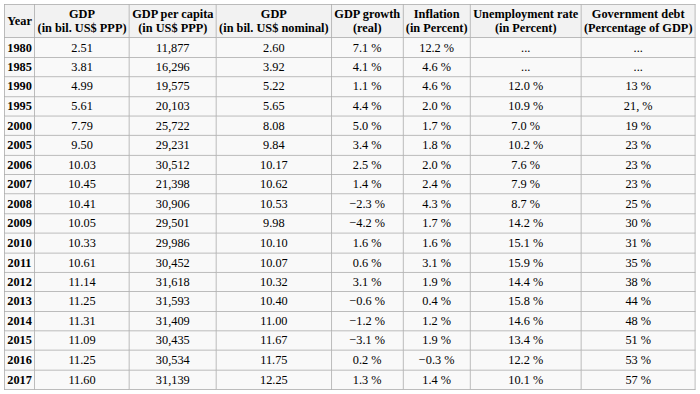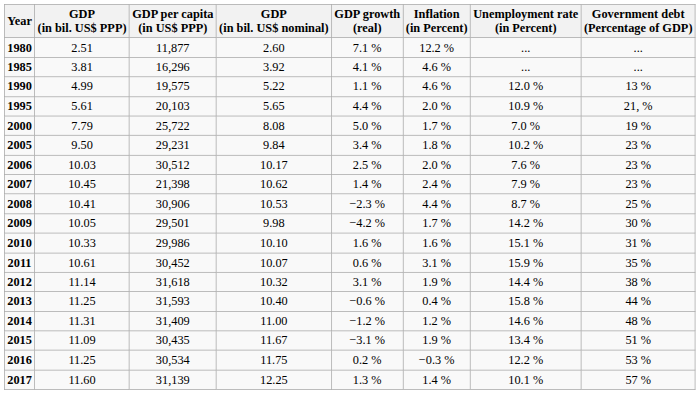 <table class="wikitable" style="text-align:center; vertical-align:middle;">
 <tr style="font-weight:bold;">
 <th>Year</th>
 <th>GDP<br>(in bil. US$ PPP)</th>
 <th>GDP per capita<br>(in US$ PPP)</th>
 <th>GDP<br>(in bil. US$ nominal)</th>
 <th>GDP growth<br>(real)</th>
 <th>Inflation<br>(in Percent)</th>
 <th>Unemployment rate<br>(in Percent)</th>
 <th>Government debt<br>(Percentage of GDP)</th>
 </tr>
 <tr>
 <td style="font-weight:bold;">1980</td>
 <td>2.51</td>
 <td>11,877</td>
 <td>2.60</td>
 <td>7.1 %</td>
 <td>12.2 %</td>
 <td>...</td>
 <td>...</td>
 </tr>
 <tr>
 <td style="font-weight:bold;">1985</td>
 <td>3.81</td>
 <td>16,296</td>
 <td>3.92</td>
 <td>4.1 %</td>
 <td>4.6 %</td>
 <td>...</td>
 <td>...</td>
 </tr>
 <tr>
 <td style="font-weight:bold;">1990</td>
 <td>4.99</td>
 <td>19,575</td>
 <td>5.22</td>
 <td>1.1 %</td>
 <td>4.6 %</td>
 <td>12.0 %</td>
 <td>13 %</td>
 </tr>
 <tr>
 <td style="font-weight:bold;">1995</td>
 <td>5.61</td>
 <td>20,103</td>
 <td>5.65</td>
 <td>4.4 %</td>
 <td>2.0 %</td>
 <td>10.9 %</td>
 <td>21, %</td>
 </tr>
 <tr>
 <td style="font-weight:bold;">2000</td>
 <td>7.79</td>
 <td>25,722</td>
 <td>8.08</td>
 <td>5.0 %</td>
 <td>1.7 %</td>
 <td>7.0 %</td>
 <td>19 %</td>
 </tr>
 <tr>
 <td style="font-weight:bold;">2005</td>
 <td>9.50</td>
 <td>29,231</td>
 <td>9.84</td>
 <td>3.4 %</td>
 <td>1.8 %</td>
 <td>10.2 %</td>
 <td>23 %</td>
 </tr>
 <tr>
 <td style="font-weight:bold;">2006</td>
 <td>10.03</td>
 <td>30,512</td>
 <td>10.17</td>
 <td>2.5 %</td>
 <td>2.0 %</td>
 <td>7.6 %</td>
 <td>23 %</td>
 </tr>
 <tr>
 <td style="font-weight:bold;">2007</td>
 <td>10.45</td>
 <td>21,398</td>
 <td>10.62</td>
 <td>1.4 %</td>
 <td>2.4 %</td>
 <td>7.9 %</td>
 <td>23 %</td>
 </tr>
 <tr>
 <td style="font-weight:bold;">2008</td>
 <td>10.41</td>
 <td>30,906</td>
 <td>10.53</td>
 <td>−2.3 %</td>
-<td>4.3 %</td>
+<td>4.4 %</td>
 <td>8.7 %</td>
 <td>25 %</td>
 </tr>
 <tr>
 <td style="font-weight:bold;">2009</td>
 <td>10.05</td>
 <td>29,501</td>
 <td>9.98</td>
 <td>−4.2 %</td>
 <td>1.7 %</td>
 <td>14.2 %</td>
 <td>30 %</td>
 </tr>
 <tr>
 <td style="font-weight:bold;">2010</td>
 <td>10.33</td>
 <td>29,986</td>
 <td>10.10</td>
 <td>1.6 %</td>
 <td>1.6 %</td>
 <td>15.1 %</td>
 <td>31 %</td>
 </tr>
 <tr>
 <td style="font-weight:bold;">2011</td>
 <td>10.61</td>
 <td>30,452</td>
 <td>10.07</td>
 <td>0.6 %</td>
 <td>3.1 %</td>
 <td>15.9 %</td>
 <td>35 %</td>
 </tr>
 <tr>
 <td style="font-weight:bold;">2012</td>
 <td>11.14</td>
 <td>31,618</td>
 <td>10.32</td>
 <td>3.1 %</td>
 <td>1.9 %</td>
 <td>14.4 %</td>
 <td>38 %</td>
 </tr>
 <tr>
 <td style="font-weight:bold;">2013</td>
 <td>11.25</td>
 <td>31,593</td>
 <td>10.40</td>
 <td>−0.6 %</td>
 <td>0.4 %</td>
 <td>15.8 %</td>
 <td>44 %</td>
 </tr>
 <tr>
 <td style="font-weight:bold;">2014</td>
 <td>11.31</td>
 <td>31,409</td>
 <td>11.00</td>
 <td>−1.2 %</td>
 <td>1.2 %</td>
 <td>14.6 %</td>
 <td>48 %</td>
 </tr>
 <tr>
 <td style="font-weight:bold;">2015</td>
 <td>11.09</td>
 <td>30,435</td>
 <td>11.67</td>
 <td>−3.1 %</td>
 <td>1.9 %</td>
 <td>13.4 %</td>
 <td>51 %</td>
 </tr>
 <tr>
 <td style="font-weight:bold;">2016</td>
 <td>11.25</td>
 <td>30,534</td>
 <td>11.75</td>
 <td>0.2 %</td>
 <td>−0.3 %</td>
 <td>12.2 %</td>
 <td>53 %</td>
 </tr>
 <tr>
 <td style="font-weight:bold;">2017</td>
 <td>11.60</td>
 <td>31,139</td>
 <td>12.25</td>
 <td>1.3 %</td>
 <td>1.4 %</td>
 <td>10.1 %</td>
 <td>57 %</td>
 </tr>
 </table>
